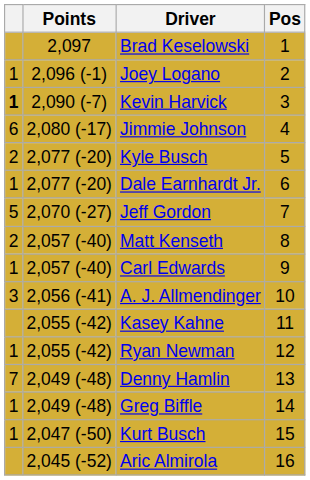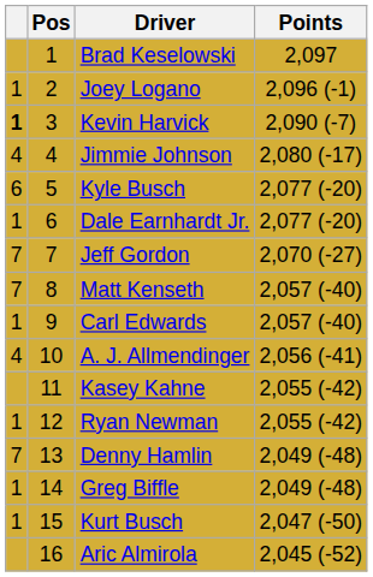 <table class="wikitable" style="font-size: 95%;">
 <tr>
 <th></th>
+<th>Pos</th>
+<th>Driver</th>
 <th>Points</th>
-<th>Driver</th>
-<th>Pos</th>
 </tr>
 <tr style="background:#D4AF37;">
 <td align="left"></td>
+<td style="text-align:center;">1</td>
+<td><a href='#'>Brad Keselowski</a></td>
 <td style="text-align:center;">2,097</td>
-<td><a href='#'>Brad Keselowski</a></td>
-<td style="text-align:center;">1</td>
 </tr>
 <tr style="background:#D4AF37;">
 <td align="left"> 1</td>
+<td style="text-align:center;">2</td>
+<td><a href='#'>Joey Logano</a></td>
 <td style="text-align:center;">2,096 (-1)</td>
-<td><a href='#'>Joey Logano</a></td>
-<td style="text-align:center;">2</td>
 </tr>
 <tr style="background:#D4AF37;">
 <td align="left"><strong> 1</strong></td>
+<td style="text-align:center;">3</td>
+<td><a href='#'>Kevin Harvick</a></td>
 <td style="text-align:center;">2,090 (-7)</td>
-<td><a href='#'>Kevin Harvick</a></td>
-<td style="text-align:center;">3</td>
+</tr>
+<tr style="background:#D4AF37;">
+<td align="left"> 4</td>
+<td style="text-align:center;">4</td>
+<td><a href='#'>Jimmie Johnson</a></td>
+<td style="text-align:center;">2,080 (-17)</td>
 </tr>
 <tr style="background:#D4AF37;">
 <td align="left"> 6</td>
-<td style="text-align:center;">2,080 (-17)</td>
-<td><a href='#'>Jimmie Johnson</a></td>
-<td style="text-align:center;">4</td>
-</tr>
-<tr style="background:#D4AF37;">
-<td align="left"> 2</td>
+<td style="text-align:center;">5</td>
+<td><a href='#'>Kyle Busch</a></td>
 <td style="text-align:center;">2,077 (-20)</td>
-<td><a href='#'>Kyle Busch</a></td>
-<td style="text-align:center;">5</td>
 </tr>
 <tr style="background:#D4AF37;">
 <td align="left"> 1</td>
+<td style="text-align:center;">6</td>
+<td><a href='#'>Dale Earnhardt Jr.</a></td>
 <td style="text-align:center;">2,077 (-20)</td>
-<td><a href='#'>Dale Earnhardt Jr.</a></td>
-<td style="text-align:center;">6</td>
 </tr>
 <tr style="background:#D4AF37;">
-<td align="left"> 5</td>
+<td align="left"> 7</td>
+<td style="text-align:center;">7</td>
+<td><a href='#'>Jeff Gordon</a></td>
 <td style="text-align:center;">2,070 (-27)</td>
-<td><a href='#'>Jeff Gordon</a></td>
-<td style="text-align:center;">7</td>
 </tr>
 <tr style="background:#D4AF37;">
-<td align="left"> 2</td>
+<td align="left"> 7</td>
+<td style="text-align:center;">8</td>
+<td><a href='#'>Matt Kenseth</a></td>
 <td style="text-align:center;">2,057 (-40)</td>
-<td><a href='#'>Matt Kenseth</a></td>
-<td style="text-align:center;">8</td>
 </tr>
 <tr style="background:#D4AF37;">
 <td align="left"> 1</td>
+<td style="text-align:center;">9</td>
+<td><a href='#'>Carl Edwards</a></td>
 <td style="text-align:center;">2,057 (-40)</td>
-<td><a href='#'>Carl Edwards</a></td>
-<td style="text-align:center;">9</td>
 </tr>
 <tr style="background:#D4AF37;">
-<td align="left"> 3</td>
+<td align="left"> 4</td>
+<td style="text-align:center;">10</td>
+<td><a href='#'>A. J. Allmendinger</a></td>
 <td style="text-align:center;">2,056 (-41)</td>
-<td><a href='#'>A. J. Allmendinger</a></td>
-<td style="text-align:center;">10</td>
 </tr>
 <tr style="background:#D4AF37;">
 <td align="left"></td>
+<td style="text-align:center;">11</td>
+<td><a href='#'>Kasey Kahne</a></td>
 <td style="text-align:center;">2,055 (-42)</td>
-<td><a href='#'>Kasey Kahne</a></td>
-<td style="text-align:center;">11</td>
 </tr>
 <tr style="background:#D4AF37;">
 <td align="left"> 1</td>
+<td style="text-align:center;">12</td>
+<td><a href='#'>Ryan Newman</a></td>
 <td style="text-align:center;">2,055 (-42)</td>
-<td><a href='#'>Ryan Newman</a></td>
-<td style="text-align:center;">12</td>
 </tr>
 <tr style="background:#D4AF37;">
 <td align="left"> 7</td>
+<td style="text-align:center;">13</td>
+<td><a href='#'>Denny Hamlin</a></td>
 <td style="text-align:center;">2,049 (-48)</td>
-<td><a href='#'>Denny Hamlin</a></td>
-<td style="text-align:center;">13</td>
 </tr>
 <tr style="background:#D4AF37;">
 <td align="left"> 1</td>
+<td style="text-align:center;">14</td>
+<td><a href='#'>Greg Biffle</a></td>
 <td style="text-align:center;">2,049 (-48)</td>
-<td><a href='#'>Greg Biffle</a></td>
-<td style="text-align:center;">14</td>
 </tr>
 <tr style="background:#D4AF37;">
 <td align="left"> 1</td>
+<td style="text-align:center;">15</td>
+<td><a href='#'>Kurt Busch</a></td>
 <td style="text-align:center;">2,047 (-50)</td>
-<td><a href='#'>Kurt Busch</a></td>
-<td style="text-align:center;">15</td>
 </tr>
 <tr style="background:#D4AF37;">
 <td align="left"></td>
+<td style="text-align:center;">16</td>
+<td><a href='#'>Aric Almirola</a></td>
 <td style="text-align:center;">2,045 (-52)</td>
-<td><a href='#'>Aric Almirola</a></td>
-<td style="text-align:center;">16</td>
 </tr>
 </table>
